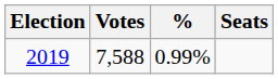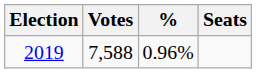 <table class="wikitable" style="text-align:center">
 <tr>
 <th>Election</th>
 <th>Votes</th>
 <th>%</th>
 <th>Seats</th>
 </tr>
 <tr>
 <td><a href='#'>2019</a></td>
 <td>7,588</td>
-<td>0.99%</td>
+<td>0.96%</td>
 <td></td>
 </tr>
 </table>
